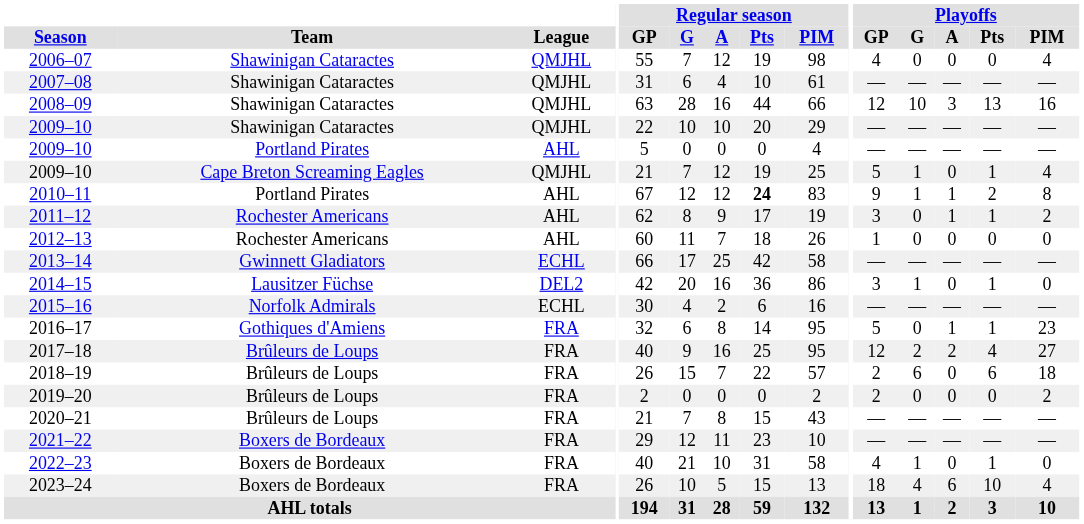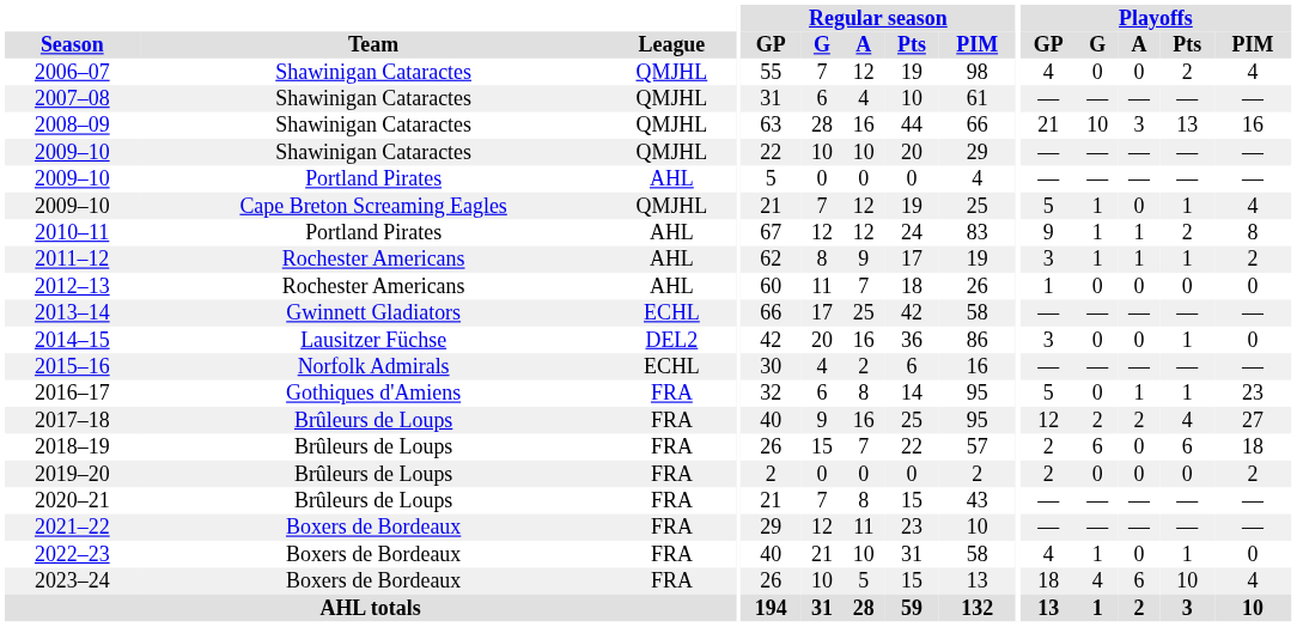 <table border="0" cellpadding="1" cellspacing="0" style="text-align:center; width:60em">
 <tr bgcolor="#e0e0e0">
 <th colspan="3" bgcolor="#ffffff"></th>
 <th rowspan="99" bgcolor="#ffffff"></th>
 <th colspan="5"><a href='#'>Regular season</a></th>
 <th rowspan="99" bgcolor="#ffffff"></th>
 <th colspan="5"><a href='#'>Playoffs</a></th>
 </tr>
 <tr bgcolor="#e0e0e0">
 <th><a href='#'>Season</a></th>
 <th>Team</th>
 <th>League</th>
 <th>GP</th>
 <th><a href='#'>G</a></th>
 <th><a href='#'>A</a></th>
 <th><a href='#'>Pts</a></th>
 <th><a href='#'>PIM</a></th>
 <th>GP</th>
 <th>G</th>
 <th>A</th>
 <th>Pts</th>
 <th>PIM</th>
 </tr>
 <tr ALIGN="center">
 <td><a href='#'>2006–07</a></td>
 <td><a href='#'>Shawinigan Cataractes</a></td>
 <td><a href='#'>QMJHL</a></td>
 <td>55</td>
 <td>7</td>
 <td>12</td>
 <td>19</td>
 <td>98</td>
 <td>4</td>
 <td>0</td>
 <td>0</td>
-<td>0</td>
+<td>2</td>
 <td>4</td>
 </tr>
 <tr ALIGN="center" bgcolor="#f0f0f0">
 <td><a href='#'>2007–08</a></td>
 <td>Shawinigan Cataractes</td>
 <td>QMJHL</td>
 <td>31</td>
 <td>6</td>
 <td>4</td>
 <td>10</td>
 <td>61</td>
 <td>—</td>
 <td>—</td>
 <td>—</td>
 <td>—</td>
 <td>—</td>
 </tr>
 <tr ALIGN="center">
 <td><a href='#'>2008–09</a></td>
 <td>Shawinigan Cataractes</td>
 <td>QMJHL</td>
 <td>63</td>
 <td>28</td>
 <td>16</td>
 <td>44</td>
 <td>66</td>
-<td>12</td>
+<td>21</td>
 <td>10</td>
 <td>3</td>
 <td>13</td>
 <td>16</td>
 </tr>
 <tr ALIGN="center" bgcolor="#f0f0f0">
 <td><a href='#'>2009–10</a></td>
 <td>Shawinigan Cataractes</td>
 <td>QMJHL</td>
 <td>22</td>
 <td>10</td>
 <td>10</td>
 <td>20</td>
 <td>29</td>
 <td>—</td>
 <td>—</td>
 <td>—</td>
 <td>—</td>
 <td>—</td>
 </tr>
 <tr ALIGN="center">
 <td><a href='#'>2009–10</a></td>
 <td><a href='#'>Portland Pirates</a></td>
 <td><a href='#'>AHL</a></td>
 <td>5</td>
 <td>0</td>
 <td>0</td>
 <td>0</td>
 <td>4</td>
 <td>—</td>
 <td>—</td>
 <td>—</td>
 <td>—</td>
 <td>—</td>
 </tr>
 <tr ALIGN="center" bgcolor="#f0f0f0">
 <td>2009–10</td>
 <td><a href='#'>Cape Breton Screaming Eagles</a></td>
 <td>QMJHL</td>
 <td>21</td>
 <td>7</td>
 <td>12</td>
 <td>19</td>
 <td>25</td>
 <td>5</td>
 <td>1</td>
 <td>0</td>
 <td>1</td>
 <td>4</td>
 </tr>
 <tr ALIGN="center">
 <td><a href='#'>2010–11</a></td>
 <td>Portland Pirates</td>
 <td>AHL</td>
 <td>67</td>
 <td>12</td>
 <td>12</td>
-<td><strong>24</strong></td>
+<td>24</td>
 <td>83</td>
 <td>9</td>
 <td>1</td>
 <td>1</td>
 <td>2</td>
 <td>8</td>
 </tr>
 <tr ALIGN="center" bgcolor="#f0f0f0">
 <td><a href='#'>2011–12</a></td>
 <td><a href='#'>Rochester Americans</a></td>
 <td>AHL</td>
 <td>62</td>
 <td>8</td>
 <td>9</td>
 <td>17</td>
 <td>19</td>
 <td>3</td>
-<td>0</td>
+<td>1</td>
 <td>1</td>
 <td>1</td>
 <td>2</td>
 </tr>
 <tr ALIGN="center">
 <td><a href='#'>2012–13</a></td>
 <td>Rochester Americans</td>
 <td>AHL</td>
 <td>60</td>
 <td>11</td>
 <td>7</td>
 <td>18</td>
 <td>26</td>
 <td>1</td>
 <td>0</td>
 <td>0</td>
 <td>0</td>
 <td>0</td>
 </tr>
 <tr ALIGN="center" bgcolor="#f0f0f0">
 <td><a href='#'>2013–14</a></td>
 <td><a href='#'>Gwinnett Gladiators</a></td>
 <td><a href='#'>ECHL</a></td>
 <td>66</td>
 <td>17</td>
 <td>25</td>
 <td>42</td>
 <td>58</td>
 <td>—</td>
 <td>—</td>
 <td>—</td>
 <td>—</td>
 <td>—</td>
 </tr>
 <tr ALIGN="center">
 <td><a href='#'>2014–15</a></td>
 <td><a href='#'>Lausitzer Füchse</a></td>
 <td><a href='#'>DEL2</a></td>
 <td>42</td>
 <td>20</td>
 <td>16</td>
 <td>36</td>
 <td>86</td>
 <td>3</td>
-<td>1</td>
+<td>0</td>
 <td>0</td>
 <td>1</td>
 <td>0</td>
 </tr>
 <tr ALIGN="center" bgcolor="#f0f0f0">
 <td><a href='#'>2015–16</a></td>
 <td><a href='#'>Norfolk Admirals</a></td>
 <td>ECHL</td>
 <td>30</td>
 <td>4</td>
 <td>2</td>
 <td>6</td>
 <td>16</td>
 <td>—</td>
 <td>—</td>
 <td>—</td>
 <td>—</td>
 <td>—</td>
 </tr>
 <tr ALIGN="center">
 <td>2016–17</td>
 <td><a href='#'>Gothiques d'Amiens</a></td>
 <td><a href='#'>FRA</a></td>
 <td>32</td>
 <td>6</td>
 <td>8</td>
 <td>14</td>
 <td>95</td>
 <td>5</td>
 <td>0</td>
 <td>1</td>
 <td>1</td>
 <td>23</td>
 </tr>
 <tr ALIGN="center" bgcolor="#f0f0f0">
 <td>2017–18</td>
 <td><a href='#'>Brûleurs de Loups</a></td>
 <td>FRA</td>
 <td>40</td>
 <td>9</td>
 <td>16</td>
 <td>25</td>
 <td>95</td>
 <td>12</td>
 <td>2</td>
 <td>2</td>
 <td>4</td>
 <td>27</td>
 </tr>
 <tr ALIGN="center">
 <td>2018–19</td>
 <td>Brûleurs de Loups</td>
 <td>FRA</td>
 <td>26</td>
 <td>15</td>
 <td>7</td>
 <td>22</td>
 <td>57</td>
 <td>2</td>
 <td>6</td>
 <td>0</td>
 <td>6</td>
 <td>18</td>
 </tr>
 <tr ALIGN="center" bgcolor="#f0f0f0">
 <td>2019–20</td>
 <td>Brûleurs de Loups</td>
 <td>FRA</td>
 <td>2</td>
 <td>0</td>
 <td>0</td>
 <td>0</td>
 <td>2</td>
 <td>2</td>
 <td>0</td>
 <td>0</td>
 <td>0</td>
 <td>2</td>
 </tr>
 <tr ALIGN="center">
 <td>2020–21</td>
 <td>Brûleurs de Loups</td>
 <td>FRA</td>
 <td>21</td>
 <td>7</td>
 <td>8</td>
 <td>15</td>
 <td>43</td>
 <td>—</td>
 <td>—</td>
 <td>—</td>
 <td>—</td>
 <td>—</td>
 </tr>
 <tr ALIGN="center" bgcolor="#f0f0f0">
 <td><a href='#'>2021–22</a></td>
 <td><a href='#'>Boxers de Bordeaux</a></td>
 <td>FRA</td>
 <td>29</td>
 <td>12</td>
 <td>11</td>
 <td>23</td>
 <td>10</td>
 <td>—</td>
 <td>—</td>
 <td>—</td>
 <td>—</td>
 <td>—</td>
 </tr>
 <tr ALIGN="center">
 <td><a href='#'>2022–23</a></td>
 <td>Boxers de Bordeaux</td>
 <td>FRA</td>
 <td>40</td>
 <td>21</td>
 <td>10</td>
 <td>31</td>
 <td>58</td>
 <td>4</td>
 <td>1</td>
 <td>0</td>
 <td>1</td>
 <td>0</td>
 </tr>
 <tr ALIGN="center" bgcolor="#f0f0f0">
 <td>2023–24</td>
 <td>Boxers de Bordeaux</td>
 <td>FRA</td>
 <td>26</td>
 <td>10</td>
 <td>5</td>
 <td>15</td>
 <td>13</td>
 <td>18</td>
 <td>4</td>
 <td>6</td>
 <td>10</td>
 <td>4</td>
 </tr>
 <tr bgcolor="#e0e0e0">
 <th colspan="3">AHL totals</th>
 <th>194</th>
 <th>31</th>
 <th>28</th>
 <th>59</th>
 <th>132</th>
 <th>13</th>
 <th>1</th>
 <th>2</th>
 <th>3</th>
 <th>10</th>
 </tr>
 </table>
